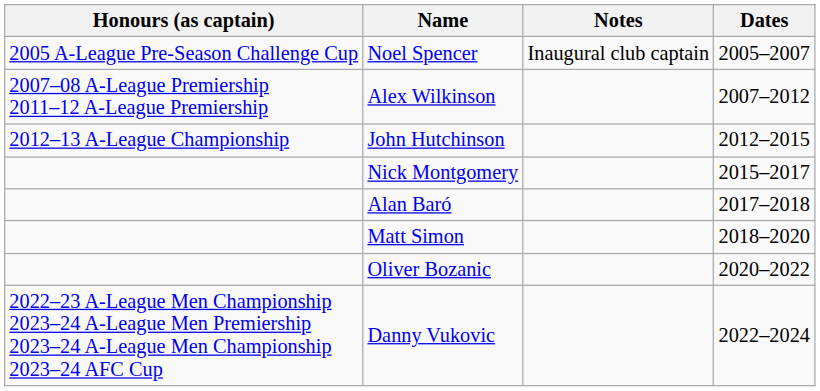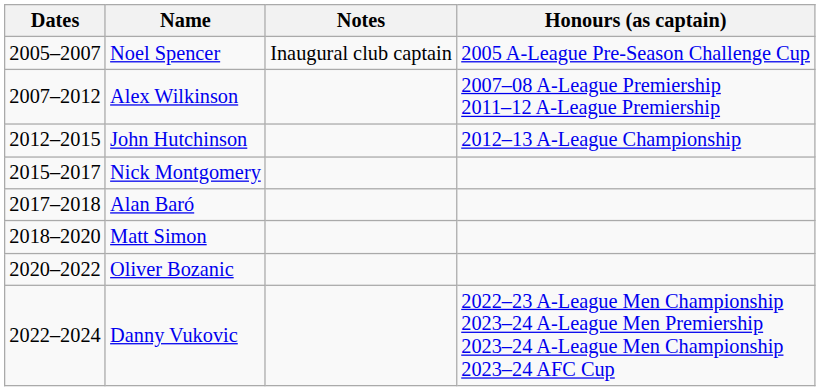 <table class="wikitable">
 <tr>
-<th>Honours (as captain)</th>
+<th>Dates</th>
 <th>Name</th>
 <th>Notes</th>
-<th>Dates</th>
+<th>Honours (as captain)</th>
 </tr>
 <tr>
-<td><a href='#'>2005 A-League Pre-Season Challenge Cup</a></td>
+<td>2005–2007</td>
 <td> <a href='#'>Noel Spencer</a></td>
 <td>Inaugural club captain</td>
-<td>2005–2007</td>
+<td><a href='#'>2005 A-League Pre-Season Challenge Cup</a></td>
 </tr>
 <tr>
-<td><a href='#'>2007–08 A-League Premiership</a><br><a href='#'>2011–12 A-League Premiership</a></td>
+<td>2007–2012</td>
 <td> <a href='#'>Alex Wilkinson</a></td>
 <td></td>
-<td>2007–2012</td>
+<td><a href='#'>2007–08 A-League Premiership</a><br><a href='#'>2011–12 A-League Premiership</a></td>
 </tr>
 <tr>
-<td><a href='#'>2012–13 A-League Championship</a></td>
+<td>2012–2015</td>
 <td> <a href='#'>John Hutchinson</a></td>
 <td></td>
-<td>2012–2015</td>
+<td><a href='#'>2012–13 A-League Championship</a></td>
 </tr>
 <tr>
-<td></td>
+<td>2015–2017</td>
 <td> <a href='#'>Nick Montgomery</a></td>
 <td></td>
-<td>2015–2017</td>
+<td></td>
 </tr>
 <tr>
-<td></td>
+<td>2017–2018</td>
 <td> <a href='#'>Alan Baró</a></td>
 <td></td>
-<td>2017–2018</td>
+<td></td>
 </tr>
 <tr>
-<td></td>
+<td>2018–2020</td>
 <td> <a href='#'>Matt Simon</a></td>
 <td></td>
-<td>2018–2020</td>
+<td></td>
 </tr>
 <tr>
-<td></td>
+<td>2020–2022</td>
 <td> <a href='#'>Oliver Bozanic</a></td>
 <td></td>
-<td>2020–2022</td>
+<td></td>
 </tr>
 <tr>
-<td><a href='#'>2022–23 A-League Men Championship</a><br><a href='#'>2023–24 A-League Men Premiership</a><br><a href='#'>2023–24 A-League Men Championship</a><br><a href='#'>2023–24 AFC Cup</a></td>
+<td>2022–2024</td>
 <td> <a href='#'>Danny Vukovic</a></td>
 <td></td>
-<td>2022–2024</td>
+<td><a href='#'>2022–23 A-League Men Championship</a><br><a href='#'>2023–24 A-League Men Premiership</a><br><a href='#'>2023–24 A-League Men Championship</a><br><a href='#'>2023–24 AFC Cup</a></td>
 </tr>
 </table>
